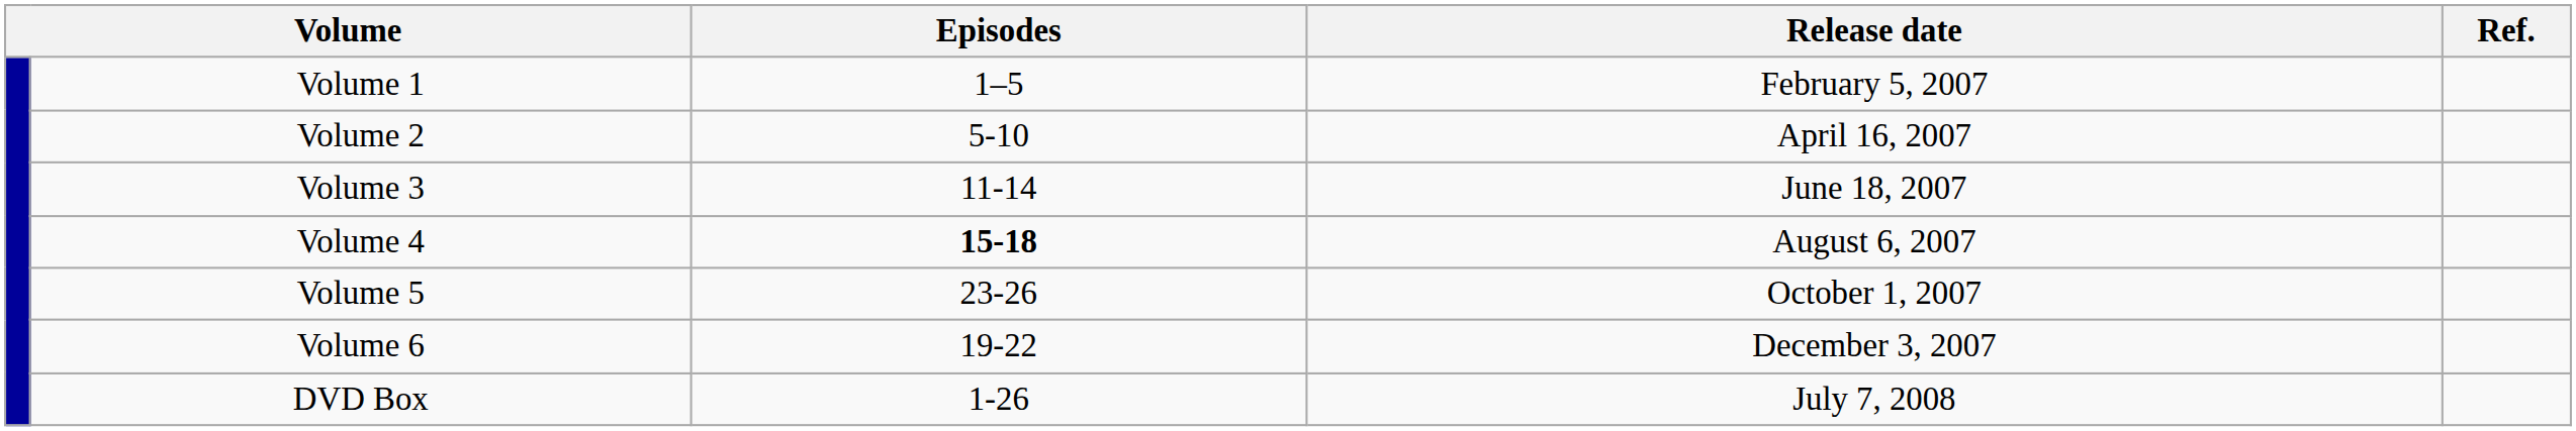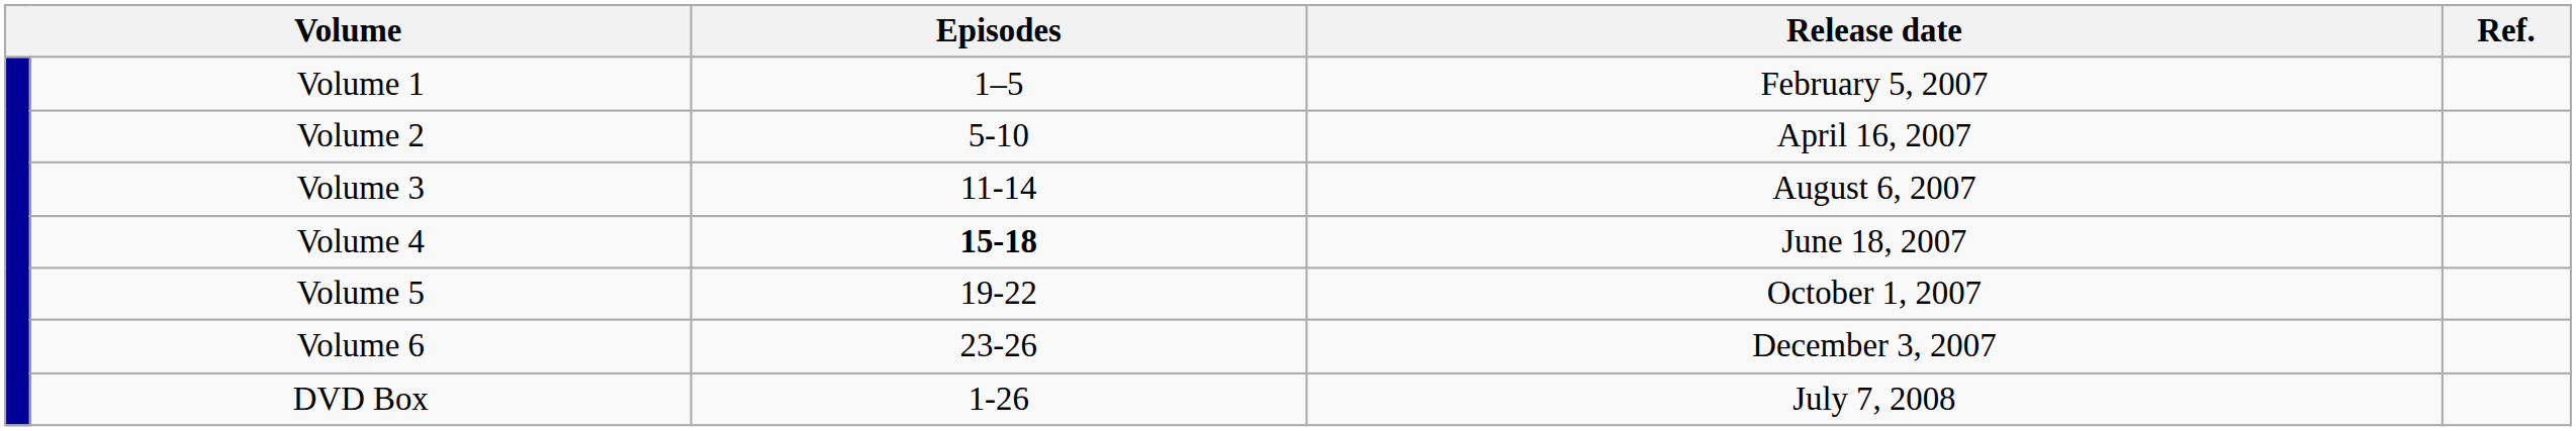 <table class="wikitable" style="text-align: center; width: 98%;">
 <tr>
 <th colspan="2">Volume</th>
 <th>Episodes</th>
 <th>Release date</th>
 <th width="5%">Ref.</th>
 </tr>
 <tr>
 <td rowspan="9" width="1%" style="background: #000099;"></td>
 <td>Volume 1</td>
 <td>1–5</td>
 <td>February 5, 2007</td>
 <td></td>
 </tr>
 <tr>
 <td>Volume 2</td>
 <td>5-10</td>
 <td>April 16, 2007</td>
 <td></td>
 </tr>
 <tr>
 <td>Volume 3</td>
 <td>11-14</td>
-<td>June 18, 2007</td>
+<td>August 6, 2007</td>
 <td></td>
 </tr>
 <tr>
 <td>Volume 4</td>
 <td><strong>15-18</strong></td>
-<td>August 6, 2007</td>
+<td>June 18, 2007</td>
 <td></td>
 </tr>
 <tr>
 <td>Volume 5</td>
-<td>23-26</td>
+<td>19-22</td>
 <td>October 1, 2007</td>
 <td></td>
 </tr>
 <tr>
 <td>Volume 6</td>
-<td>19-22</td>
+<td>23-26</td>
 <td>December 3, 2007</td>
 <td></td>
 </tr>
 <tr>
 <td>DVD Box</td>
 <td>1-26</td>
 <td>July 7, 2008</td>
 <td></td>
 </tr>
 </table>
